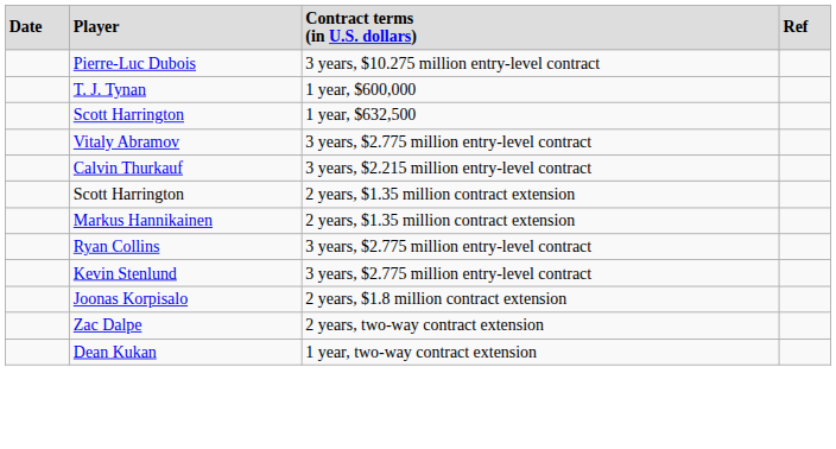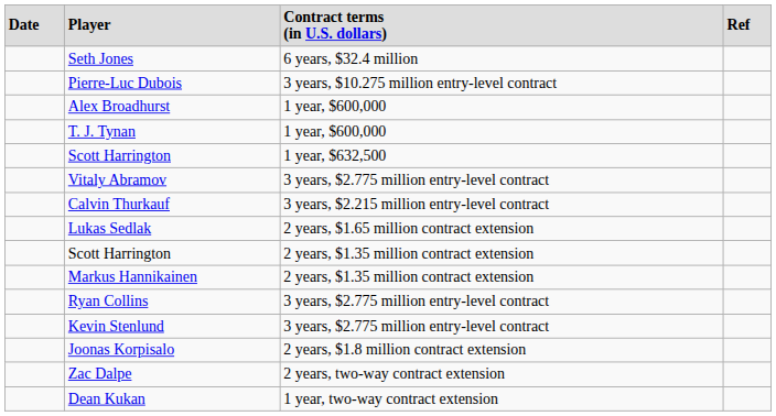 <table class="wikitable" style="width:50em; padding:3px;;">
 <tr style="background:#ddd;">
 <td><strong>Date</strong></td>
 <td><strong>Player</strong></td>
 <td><strong>Contract terms</strong><br><strong>(in <a href='#'>U.S. dollars</a>)</strong></td>
 <td><strong>Ref</strong></td>
 </tr>
 <tr>
 <td></td>
+<td><a href='#'>Seth Jones</a></td>
+<td>6 years, $32.4 million</td>
+<td></td>
+</tr>
+<tr>
+<td></td>
 <td><a href='#'>Pierre-Luc Dubois</a></td>
 <td>3 years, $10.275 million entry-level contract</td>
+<td></td>
+</tr>
+<tr>
+<td></td>
+<td><a href='#'>Alex Broadhurst</a></td>
+<td>1 year, $600,000</td>
 <td></td>
 </tr>
 <tr>
 <td></td>
 <td><a href='#'>T. J. Tynan</a></td>
 <td>1 year, $600,000</td>
 <td></td>
 </tr>
 <tr>
 <td></td>
 <td><a href='#'>Scott Harrington</a></td>
 <td>1 year, $632,500</td>
 <td></td>
 </tr>
 <tr>
 <td></td>
 <td><a href='#'>Vitaly Abramov</a></td>
 <td>3 years, $2.775 million entry-level contract</td>
 <td></td>
 </tr>
 <tr>
 <td></td>
 <td><a href='#'>Calvin Thurkauf</a></td>
 <td>3 years, $2.215 million entry-level contract</td>
+<td></td>
+</tr>
+<tr>
+<td></td>
+<td><a href='#'>Lukas Sedlak</a></td>
+<td>2 years, $1.65 million contract extension</td>
 <td></td>
 </tr>
 <tr>
 <td></td>
 <td>Scott Harrington</td>
 <td>2 years, $1.35 million contract extension</td>
 <td></td>
 </tr>
 <tr>
 <td></td>
 <td><a href='#'>Markus Hannikainen</a></td>
 <td>2 years, $1.35 million contract extension</td>
 <td></td>
 </tr>
 <tr>
 <td></td>
 <td><a href='#'>Ryan Collins</a></td>
 <td>3 years, $2.775 million entry-level contract</td>
 <td></td>
 </tr>
 <tr>
 <td></td>
 <td><a href='#'>Kevin Stenlund</a></td>
 <td>3 years, $2.775 million entry-level contract</td>
 <td></td>
 </tr>
 <tr>
 <td></td>
 <td><a href='#'>Joonas Korpisalo</a></td>
 <td>2 years, $1.8 million contract extension</td>
 <td></td>
 </tr>
 <tr>
 <td></td>
 <td><a href='#'>Zac Dalpe</a></td>
 <td>2 years, two-way contract extension</td>
 <td></td>
 </tr>
 <tr>
 <td></td>
 <td><a href='#'>Dean Kukan</a></td>
 <td>1 year, two-way contract extension</td>
 <td></td>
 </tr>
 </table>
